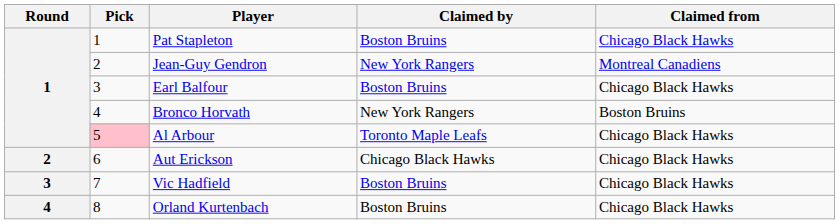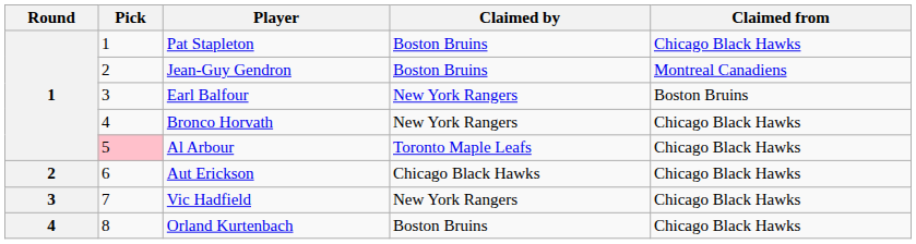 <table class="wikitable" style="width: 100%">
 <tr>
 <th scope="col">Round</th>
 <th scope="col">Pick</th>
 <th scope="col">Player</th>
 <th scope="col">Claimed by</th>
 <th scope="col">Claimed from</th>
 </tr>
 <tr>
 <th scope="row" rowspan="5">1</th>
 <td>1</td>
 <td><a href='#'>Pat Stapleton</a></td>
 <td><a href='#'>Boston Bruins</a></td>
 <td><a href='#'>Chicago Black Hawks</a></td>
 </tr>
 <tr>
 <td>2</td>
 <td><a href='#'>Jean-Guy Gendron</a></td>
-<td><a href='#'>New York Rangers</a></td>
+<td><a href='#'>Boston Bruins</a></td>
 <td><a href='#'>Montreal Canadiens</a></td>
 </tr>
 <tr>
 <td>3</td>
 <td><a href='#'>Earl Balfour</a></td>
-<td><a href='#'>Boston Bruins</a></td>
-<td>Chicago Black Hawks</td>
+<td><a href='#'>New York Rangers</a></td>
+<td>Boston Bruins</td>
 </tr>
 <tr>
 <td>4</td>
 <td><a href='#'>Bronco Horvath</a></td>
 <td>New York Rangers</td>
-<td>Boston Bruins</td>
+<td>Chicago Black Hawks</td>
 </tr>
 <tr>
 <td style="background: pink;">5</td>
 <td><a href='#'>Al Arbour</a></td>
 <td><a href='#'>Toronto Maple Leafs</a></td>
 <td>Chicago Black Hawks</td>
 </tr>
 <tr>
 <th scope="row">2</th>
 <td>6</td>
 <td><a href='#'>Aut Erickson</a></td>
 <td>Chicago Black Hawks</td>
 <td>Chicago Black Hawks</td>
 </tr>
 <tr>
 <th scope="row">3</th>
 <td>7</td>
 <td><a href='#'>Vic Hadfield</a></td>
-<td><a href='#'>Boston Bruins</a></td>
+<td>New York Rangers</td>
 <td>Chicago Black Hawks</td>
 </tr>
 <tr>
 <th scope="row">4</th>
 <td>8</td>
 <td><a href='#'>Orland Kurtenbach</a></td>
 <td>Boston Bruins</td>
 <td>Chicago Black Hawks</td>
 </tr>
 </table>
